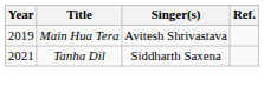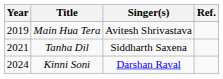 <table class="wikitable" style="text-align:center;">
 <tr>
 <th>Year</th>
 <th>Title</th>
 <th>Singer(s)</th>
 <th>Ref.</th>
 </tr>
 <tr>
 <td>2019</td>
 <td><em>Main Hua Tera</em></td>
 <td>Avitesh Shrivastava</td>
 <td></td>
 </tr>
 <tr>
 <td>2021</td>
 <td><em>Tanha Dil</em></td>
 <td>Siddharth Saxena</td>
 <td></td>
 </tr>
+<tr>
+<td>2024</td>
+<td><em>Kinni Soni</em></td>
+<td><a href='#'>Darshan Raval</a></td>
+<td></td>
+</tr>
 </table>
